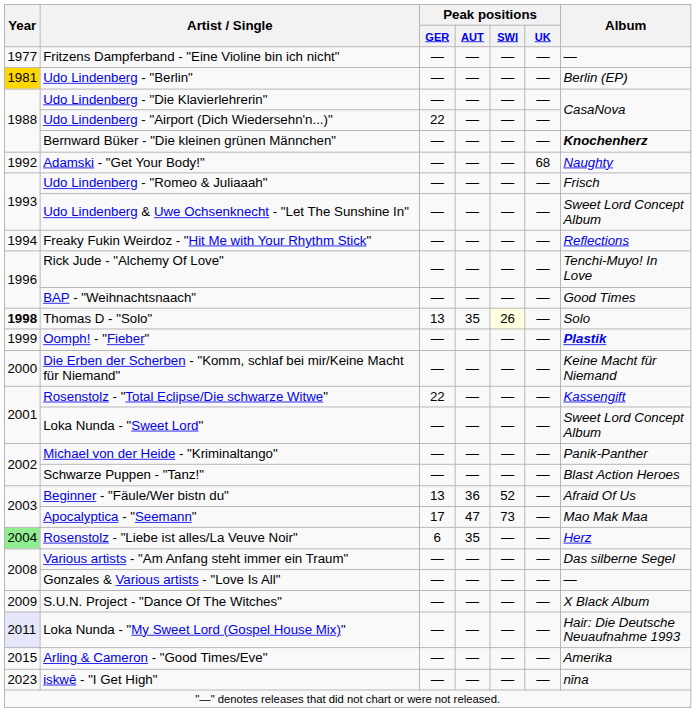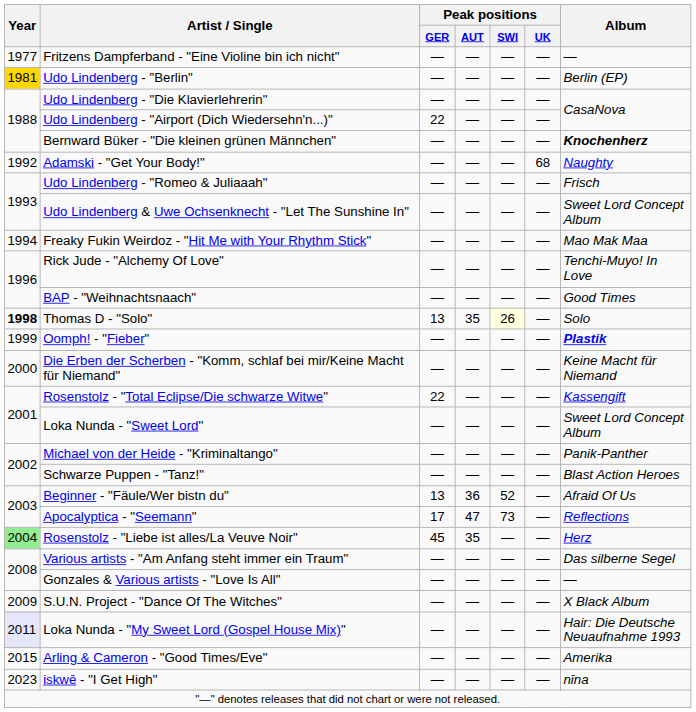 <table class="wikitable">
 <tr>
 <th rowspan="2">Year</th>
 <th rowspan="2" width="450">Artist / Single</th>
 <th colspan="4">Peak positions</th>
 <th rowspan="2" width="150">Album</th>
 </tr>
 <tr>
 <th width="35"><small><a href='#'>GER</a></small></th>
 <th width="35"><small><a href='#'>AUT</a></small></th>
 <th width="35"><small><a href='#'>SWI</a></small></th>
 <th width="35"><small><a href='#'>UK</a></small></th>
 </tr>
 <tr>
 <td align="left" rowspan="1">1977</td>
 <td align="left" valign="top">Fritzens Dampferband - "Eine Violine bin ich nicht"</td>
 <td align="center">—</td>
 <td align="center">—</td>
 <td align="center">—</td>
 <td align="center">—</td>
 <td align="left" valign="top"><em>—</em></td>
 </tr>
 <tr>
 <td align="left" rowspan="1" style="background: gold;">1981</td>
 <td align="left" valign="top"><a href='#'>Udo Lindenberg</a> - "Berlin"</td>
 <td align="center">—</td>
 <td align="center">—</td>
 <td align="center">—</td>
 <td align="center">—</td>
 <td align="left" valign="top"><em>Berlin (EP)</em></td>
 </tr>
 <tr>
 <td align="left" rowspan="3">1988</td>
 <td align="left" valign="top"><a href='#'>Udo Lindenberg</a> - "Die Klavierlehrerin"</td>
 <td align="center">—</td>
 <td align="center">—</td>
 <td align="center">—</td>
 <td align="center">—</td>
 <td align="left" rowspan="2"><em>CasaNova</em></td>
 </tr>
 <tr>
 <td align="left" valign="top"><a href='#'>Udo Lindenberg</a> - "Airport (Dich Wiedersehn'n...)"</td>
 <td align="center">22</td>
 <td align="center">—</td>
 <td align="center">—</td>
 <td align="center">—</td>
 </tr>
 <tr>
 <td align="left" valign="top">Bernward Büker - "Die kleinen grünen Männchen"</td>
 <td align="center">—</td>
 <td align="center">—</td>
 <td align="center">—</td>
 <td align="center">—</td>
 <td align="left" valign="top"><strong><em>Knochenherz</em></strong></td>
 </tr>
 <tr>
 <td align="left" rowspan="1">1992</td>
 <td align="left" valign="top"><a href='#'>Adamski</a> - "Get Your Body!"</td>
 <td align="center">—</td>
 <td align="center">—</td>
 <td align="center">—</td>
 <td align="center">68</td>
 <td align="left" valign="top"><em><a href='#'>Naughty</a></em></td>
 </tr>
 <tr>
 <td align="left" rowspan="2">1993</td>
 <td align="left" valign="top"><a href='#'>Udo Lindenberg</a> - "Romeo & Juliaaah"</td>
 <td align="center">—</td>
 <td align="center">—</td>
 <td align="center">—</td>
 <td align="center">—</td>
 <td align="left" valign="top"><em>Frisch</em></td>
 </tr>
 <tr>
 <td align="left" valign="middle"><a href='#'>Udo Lindenberg</a> & <a href='#'>Uwe Ochsenknecht</a> - "Let The Sunshine In"</td>
 <td align="center">—</td>
 <td align="center">—</td>
 <td align="center">—</td>
 <td align="center">—</td>
 <td align="left" valign="top"><em>Sweet Lord Concept Album</em></td>
 </tr>
 <tr>
 <td align="left" rowspan="1">1994</td>
 <td align="left" valign="top">Freaky Fukin Weirdoz - "<a href='#'>Hit Me with Your Rhythm Stick</a>"</td>
 <td align="center">—</td>
 <td align="center">—</td>
 <td align="center">—</td>
 <td align="center">—</td>
-<td align="left" valign="top"><em><a href='#'>Reflections</a></em></td>
+<td align="left" valign="top"><em>Mao Mak Maa</em></td>
 </tr>
 <tr>
 <td align="left" rowspan="2">1996</td>
 <td align="left" valign="top">Rick Jude - "Alchemy Of Love"</td>
 <td align="center">—</td>
 <td align="center">—</td>
 <td align="center">—</td>
 <td align="center">—</td>
 <td align="left" valign="top"><em>Tenchi-Muyo! In Love</em></td>
 </tr>
 <tr>
 <td align="left" valign="top"><a href='#'>BAP</a> - "Weihnachtsnaach"</td>
 <td align="center">—</td>
 <td align="center">—</td>
 <td align="center">—</td>
 <td align="center">—</td>
 <td align="left" valign="top"><em>Good Times</em></td>
 </tr>
 <tr>
 <td align="left"><strong>1998</strong></td>
 <td align="left" valign="top">Thomas D - "Solo"</td>
 <td align="center">13</td>
 <td align="center">35</td>
 <td align="center" style="background: lightyellow;">26</td>
 <td align="center">—</td>
 <td align="left" valign="top"><em>Solo</em></td>
 </tr>
 <tr>
 <td align="left">1999</td>
 <td align="left" valign="top"><a href='#'>Oomph!</a> - "<a href='#'>Fieber</a>"</td>
 <td align="center">—</td>
 <td align="center">—</td>
 <td align="center">—</td>
 <td align="center">—</td>
 <td align="left" valign="top"><strong><em><a href='#'>Plastik</a></em></strong></td>
 </tr>
 <tr>
 <td align="left">2000</td>
 <td align="left" valign="top"><a href='#'>Die Erben der Scherben</a> - "Komm, schlaf bei mir/Keine Macht für Niemand"</td>
 <td align="center">—</td>
 <td align="center">—</td>
 <td align="center">—</td>
 <td align="center">—</td>
 <td align="left" valign="top"><em>Keine Macht für Niemand</em></td>
 </tr>
 <tr>
 <td align="left" rowspan="2">2001</td>
 <td align="left" valign="top"><a href='#'>Rosenstolz</a> - "<a href='#'>Total Eclipse/Die schwarze Witwe</a>"</td>
 <td align="center">22</td>
 <td align="center">—</td>
 <td align="center">—</td>
 <td align="center">—</td>
 <td align="left" valign="top"><em><a href='#'>Kassengift</a></em></td>
 </tr>
 <tr>
 <td align="left" valign="middle">Loka Nunda - "<a href='#'>Sweet Lord</a>"</td>
 <td align="center">—</td>
 <td align="center">—</td>
 <td align="center">—</td>
 <td align="center">—</td>
 <td align="left" valign="top"><em>Sweet Lord Concept Album</em></td>
 </tr>
 <tr>
 <td align="left" rowspan="2">2002</td>
 <td align="left" valign="top"><a href='#'>Michael von der Heide</a> - "Kriminaltango"</td>
 <td align="center">—</td>
 <td align="center">—</td>
 <td align="center">—</td>
 <td align="center">—</td>
 <td align="left" valign="top"><em>Panik-Panther</em></td>
 </tr>
 <tr>
 <td align="left" valign="top">Schwarze Puppen - "Tanz!"</td>
 <td align="center">—</td>
 <td align="center">—</td>
 <td align="center">—</td>
 <td align="center">—</td>
 <td align="left" valign="top"><em>Blast Action Heroes</em></td>
 </tr>
 <tr>
 <td align="left" rowspan="2">2003</td>
 <td align="left" valign="top"><a href='#'>Beginner</a> - "Fäule/Wer bistn du"</td>
 <td align="center">13</td>
 <td align="center">36</td>
 <td align="center">52</td>
 <td align="center">—</td>
 <td align="left" valign="top"><em>Afraid Of Us</em></td>
 </tr>
 <tr>
 <td align="left" valign="top"><a href='#'>Apocalyptica</a> - "<a href='#'>Seemann</a>"</td>
 <td align="center">17</td>
 <td align="center">47</td>
 <td align="center">73</td>
 <td align="center">—</td>
-<td align="left" valign="top"><em>Mao Mak Maa</em></td>
+<td align="left" valign="top"><em><a href='#'>Reflections</a></em></td>
 </tr>
 <tr>
 <td align="left" style="background: lightgreen;">2004</td>
 <td align="left" valign="top"><a href='#'>Rosenstolz</a> - "Liebe ist alles/La Veuve Noir"</td>
-<td align="center">6</td>
+<td align="center">45</td>
 <td align="center">35</td>
 <td align="center">—</td>
 <td align="center">—</td>
 <td align="left" valign="top"><em><a href='#'>Herz</a></em></td>
 </tr>
 <tr>
 <td align="left" rowspan="2">2008</td>
 <td align="left" valign="top"><a href='#'>Various artists</a> - "Am Anfang steht immer ein Traum"</td>
 <td align="center">—</td>
 <td align="center">—</td>
 <td align="center">—</td>
 <td align="center">—</td>
 <td align="left" valign="top"><em>Das silberne Segel</em></td>
 </tr>
 <tr>
 <td align="left" valign="top">Gonzales & <a href='#'>Various artists</a> - "Love Is All"</td>
 <td align="center">—</td>
 <td align="center">—</td>
 <td align="center">—</td>
 <td align="center">—</td>
 <td align="left" valign="top"><em>—</em></td>
 </tr>
 <tr>
 <td align="left">2009</td>
 <td align="left" valign="top">S.U.N. Project - "Dance Of The Witches"</td>
 <td align="center">—</td>
 <td align="center">—</td>
 <td align="center">—</td>
 <td align="center">—</td>
 <td align="left" valign="top"><em>X Black Album</em></td>
 </tr>
 <tr>
 <td align="left" style="background: lavender;">2011</td>
 <td align="left" valign="middle">Loka Nunda - "<a href='#'>My Sweet Lord (Gospel House Mix)</a>"</td>
 <td align="center">—</td>
 <td align="center">—</td>
 <td align="center">—</td>
 <td align="center">—</td>
 <td align="left" valign="top"><em>Hair: Die Deutsche Neuaufnahme 1993</em></td>
 </tr>
 <tr>
 <td align="left">2015</td>
 <td align="left" valign="top"><a href='#'>Arling & Cameron</a> - "Good Times/Eve"</td>
 <td align="center">—</td>
 <td align="center">—</td>
 <td align="center">—</td>
 <td align="center">—</td>
 <td align="left" valign="top"><em>Amerika</em></td>
 </tr>
 <tr>
 <td align="left">2023</td>
 <td align="left" valign="top"><a href='#'>iskwē</a> - "I Get High"</td>
 <td align="center">—</td>
 <td align="center">—</td>
 <td align="center">—</td>
 <td align="center">—</td>
 <td align="left" valign="top"><em>nīna</em></td>
 </tr>
 <tr>
 <td align="center" colspan="8" style="font-size:85%">"—" denotes releases that did not chart or were not released.</td>
 </tr>
 </table>
